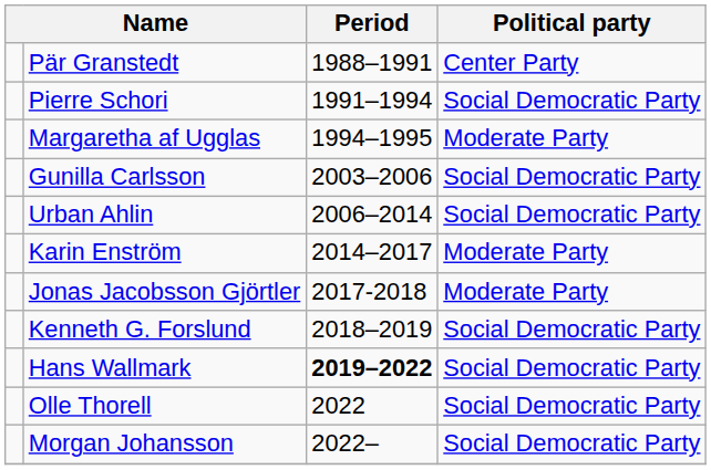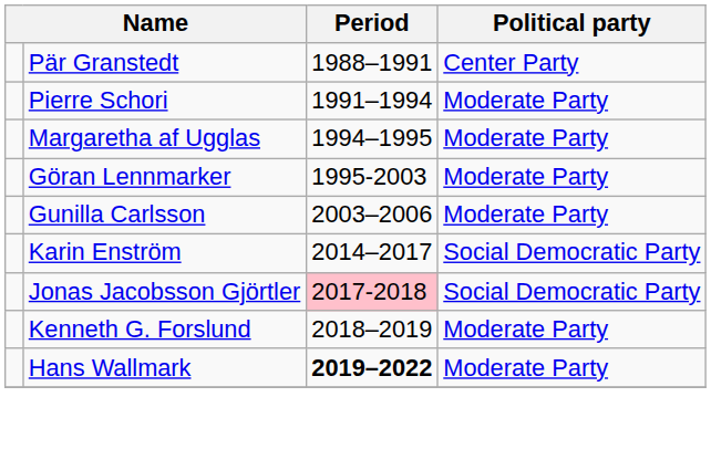 <table class="wikitable">
 <tr>
 <th colspan="2">Name</th>
 <th>Period</th>
 <th>Political party</th>
 </tr>
 <tr>
 <td bgcolor=> </td>
 <td><a href='#'>Pär Granstedt</a></td>
 <td>1988–1991</td>
 <td><a href='#'>Center Party</a></td>
 </tr>
 <tr>
 <td bgcolor=> </td>
 <td><a href='#'>Pierre Schori</a></td>
 <td>1991–1994</td>
-<td><a href='#'>Social Democratic Party</a></td>
+<td><a href='#'>Moderate Party</a></td>
 </tr>
 <tr>
 <td bgcolor=> </td>
 <td><a href='#'>Margaretha af Ugglas</a></td>
 <td>1994–1995</td>
 <td><a href='#'>Moderate Party</a></td>
 </tr>
 <tr>
 <td bgcolor=> </td>
-<td><a href='#'>Gunilla Carlsson</a></td>
-<td>2003–2006</td>
-<td><a href='#'>Social Democratic Party</a></td>
+<td><a href='#'>Göran Lennmarker</a></td>
+<td>1995-2003</td>
+<td><a href='#'>Moderate Party</a></td>
 </tr>
 <tr>
 <td bgcolor=> </td>
-<td><a href='#'>Urban Ahlin</a></td>
-<td>2006–2014</td>
-<td><a href='#'>Social Democratic Party</a></td>
+<td><a href='#'>Gunilla Carlsson</a></td>
+<td>2003–2006</td>
+<td><a href='#'>Moderate Party</a></td>
 </tr>
 <tr>
 <td bgcolor=> </td>
 <td><a href='#'>Karin Enström</a></td>
 <td>2014–2017</td>
-<td><a href='#'>Moderate Party</a></td>
+<td><a href='#'>Social Democratic Party</a></td>
 </tr>
 <tr>
 <td bgcolor=> </td>
 <td><a href='#'>Jonas Jacobsson Gjörtler</a></td>
-<td>2017-2018</td>
-<td><a href='#'>Moderate Party</a></td>
+<td style="background: pink;">2017-2018</td>
+<td><a href='#'>Social Democratic Party</a></td>
 </tr>
 <tr>
 <td bgcolor=> </td>
 <td><a href='#'>Kenneth G. Forslund</a></td>
 <td>2018–2019</td>
-<td><a href='#'>Social Democratic Party</a></td>
+<td><a href='#'>Moderate Party</a></td>
 </tr>
 <tr>
 <td bgcolor=> </td>
 <td><a href='#'>Hans Wallmark</a></td>
 <td><strong>2019–2022</strong></td>
-<td><a href='#'>Social Democratic Party</a></td>
-</tr>
-<tr>
-<td bgcolor=> </td>
-<td><a href='#'>Olle Thorell</a></td>
-<td>2022</td>
-<td><a href='#'>Social Democratic Party</a></td>
-</tr>
-<tr>
-<td bgcolor=> </td>
-<td><a href='#'>Morgan Johansson</a></td>
-<td>2022–</td>
-<td><a href='#'>Social Democratic Party</a></td>
+<td><a href='#'>Moderate Party</a></td>
 </tr>
 <tr>
 </tr>
 </table>
